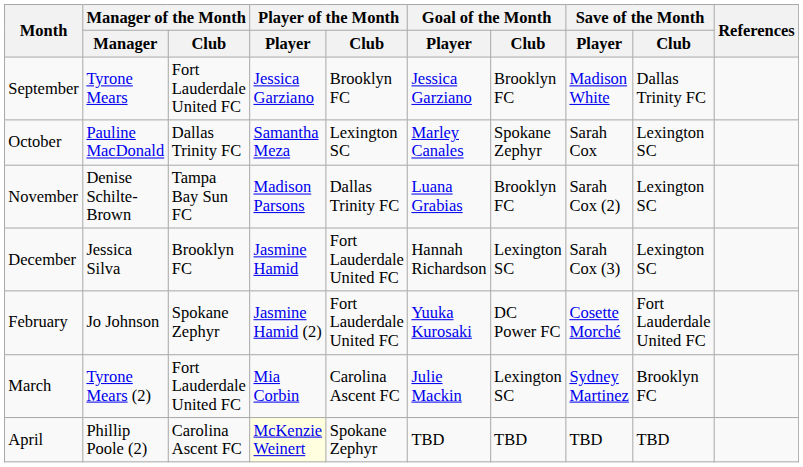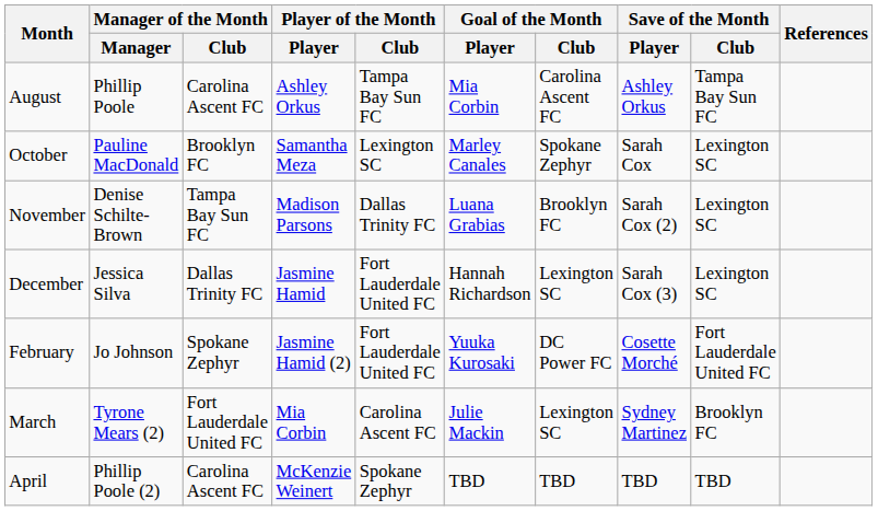 <table class="wikitable" align="center">
 <tr>
 <th rowspan="2">Month</th>
 <th colspan="2">Manager of the Month</th>
 <th colspan="2">Player of the Month</th>
 <th colspan="2">Goal of the Month</th>
 <th colspan="2">Save of the Month</th>
 <th rowspan="2">References</th>
 </tr>
 <tr>
 <th>Manager</th>
 <th>Club</th>
 <th>Player</th>
 <th>Club</th>
 <th>Player</th>
 <th>Club</th>
 <th>Player</th>
 <th>Club</th>
 </tr>
 <tr>
-<td>September</td>
-<td> <a href='#'>Tyrone Mears</a></td>
-<td>Fort Lauderdale United FC</td>
-<td> <a href='#'>Jessica Garziano</a></td>
-<td>Brooklyn FC</td>
-<td> <a href='#'>Jessica Garziano</a></td>
-<td>Brooklyn FC</td>
-<td> <a href='#'>Madison White</a></td>
-<td>Dallas Trinity FC</td>
+<td>August</td>
+<td> Phillip Poole</td>
+<td>Carolina Ascent FC</td>
+<td> <a href='#'>Ashley Orkus</a></td>
+<td>Tampa Bay Sun FC</td>
+<td> <a href='#'>Mia Corbin</a></td>
+<td>Carolina Ascent FC</td>
+<td> <a href='#'>Ashley Orkus</a></td>
+<td>Tampa Bay Sun FC</td>
 <td></td>
 </tr>
 <tr>
 <td>October</td>
 <td> <a href='#'>Pauline MacDonald</a></td>
-<td>Dallas Trinity FC</td>
+<td>Brooklyn FC</td>
 <td> <a href='#'>Samantha Meza</a></td>
 <td>Lexington SC</td>
 <td> <a href='#'>Marley Canales</a></td>
 <td>Spokane Zephyr</td>
 <td> Sarah Cox</td>
 <td>Lexington SC</td>
 <td></td>
 </tr>
 <tr>
 <td>November</td>
 <td> Denise Schilte-Brown</td>
 <td>Tampa Bay Sun FC</td>
 <td> <a href='#'>Madison Parsons</a></td>
 <td>Dallas Trinity FC</td>
 <td> <a href='#'>Luana Grabias</a></td>
 <td>Brooklyn FC</td>
 <td> Sarah Cox (2)</td>
 <td>Lexington SC</td>
 <td></td>
 </tr>
 <tr>
 <td>December</td>
 <td> Jessica Silva</td>
-<td>Brooklyn FC</td>
+<td>Dallas Trinity FC</td>
 <td> <a href='#'>Jasmine Hamid</a></td>
 <td>Fort Lauderdale United FC</td>
 <td> Hannah Richardson</td>
 <td>Lexington SC</td>
 <td> Sarah Cox (3)</td>
 <td>Lexington SC</td>
 <td></td>
 </tr>
 <tr>
 <td>February</td>
 <td> Jo Johnson</td>
 <td>Spokane Zephyr</td>
 <td> <a href='#'>Jasmine Hamid</a> (2)</td>
 <td>Fort Lauderdale United FC</td>
 <td> <a href='#'>Yuuka Kurosaki</a></td>
 <td>DC Power FC</td>
 <td> <a href='#'>Cosette Morché</a></td>
 <td>Fort Lauderdale United FC</td>
 <td></td>
 </tr>
 <tr>
 <td>March</td>
 <td> <a href='#'>Tyrone Mears</a> (2)</td>
 <td>Fort Lauderdale United FC</td>
 <td> <a href='#'>Mia Corbin</a></td>
 <td>Carolina Ascent FC</td>
 <td> <a href='#'>Julie Mackin</a></td>
 <td>Lexington SC</td>
 <td> <a href='#'>Sydney Martinez</a></td>
 <td>Brooklyn FC</td>
 <td></td>
 </tr>
 <tr>
 <td>April</td>
 <td> Phillip Poole (2)</td>
 <td>Carolina Ascent FC</td>
-<td style="background: lightyellow;"> <a href='#'>McKenzie Weinert</a></td>
+<td> <a href='#'>McKenzie Weinert</a></td>
 <td>Spokane Zephyr</td>
 <td>TBD</td>
 <td>TBD</td>
 <td>TBD</td>
 <td>TBD</td>
 <td></td>
 </tr>
 </table>
